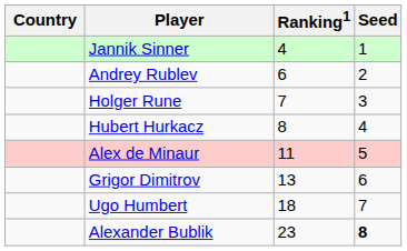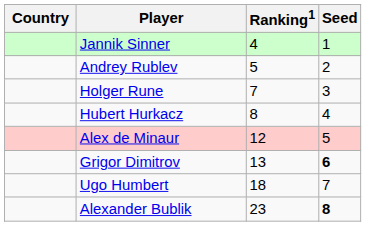 <table class="sortable wikitable">
 <tr>
 <th width="70">Country</th>
 <th width="175">Player</th>
 <th>Ranking<sup>1</sup></th>
 <th>Seed</th>
 </tr>
 <tr bgcolor=#cfc>
 <td></td>
 <td><a href='#'>Jannik Sinner</a></td>
 <td>4</td>
 <td>1</td>
 </tr>
 <tr>
 <td></td>
 <td><a href='#'>Andrey Rublev</a></td>
-<td>6</td>
+<td>5</td>
 <td>2</td>
 </tr>
 <tr>
 <td></td>
 <td><a href='#'>Holger Rune</a></td>
 <td>7</td>
 <td>3</td>
 </tr>
 <tr>
 <td></td>
 <td><a href='#'>Hubert Hurkacz</a></td>
 <td>8</td>
 <td>4</td>
 </tr>
 <tr bgcolor=#fcc>
 <td></td>
 <td><a href='#'>Alex de Minaur</a></td>
-<td>11</td>
+<td>12</td>
 <td>5</td>
 </tr>
 <tr>
 <td></td>
 <td><a href='#'>Grigor Dimitrov</a></td>
 <td>13</td>
-<td>6</td>
+<td><strong>6</strong></td>
 </tr>
 <tr>
 <td></td>
 <td><a href='#'>Ugo Humbert</a></td>
 <td>18</td>
 <td>7</td>
 </tr>
 <tr>
 <td></td>
 <td><a href='#'>Alexander Bublik</a></td>
 <td>23</td>
 <td><strong>8</strong></td>
 </tr>
 </table>
